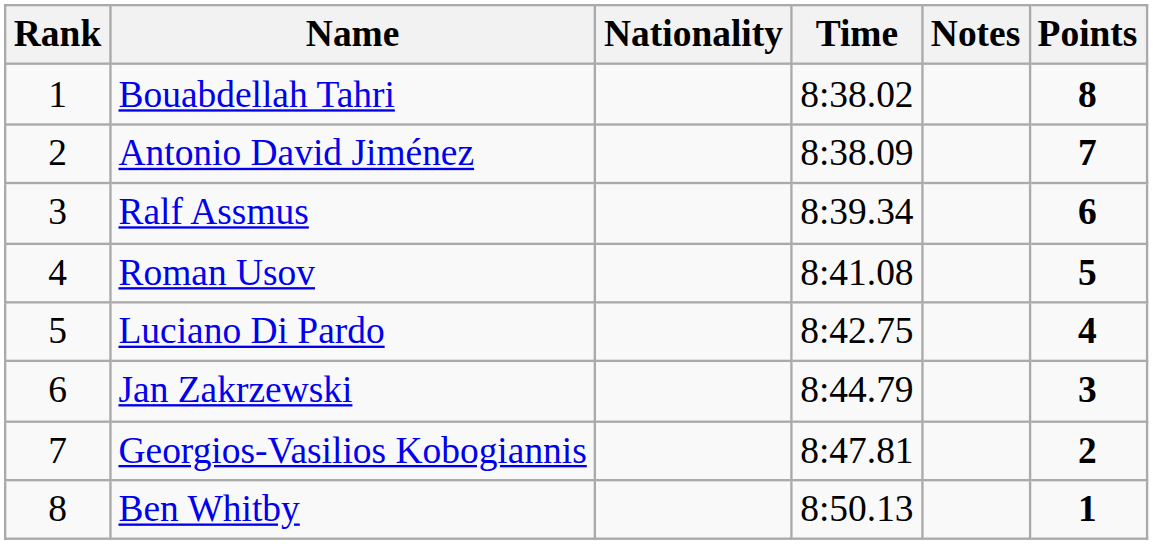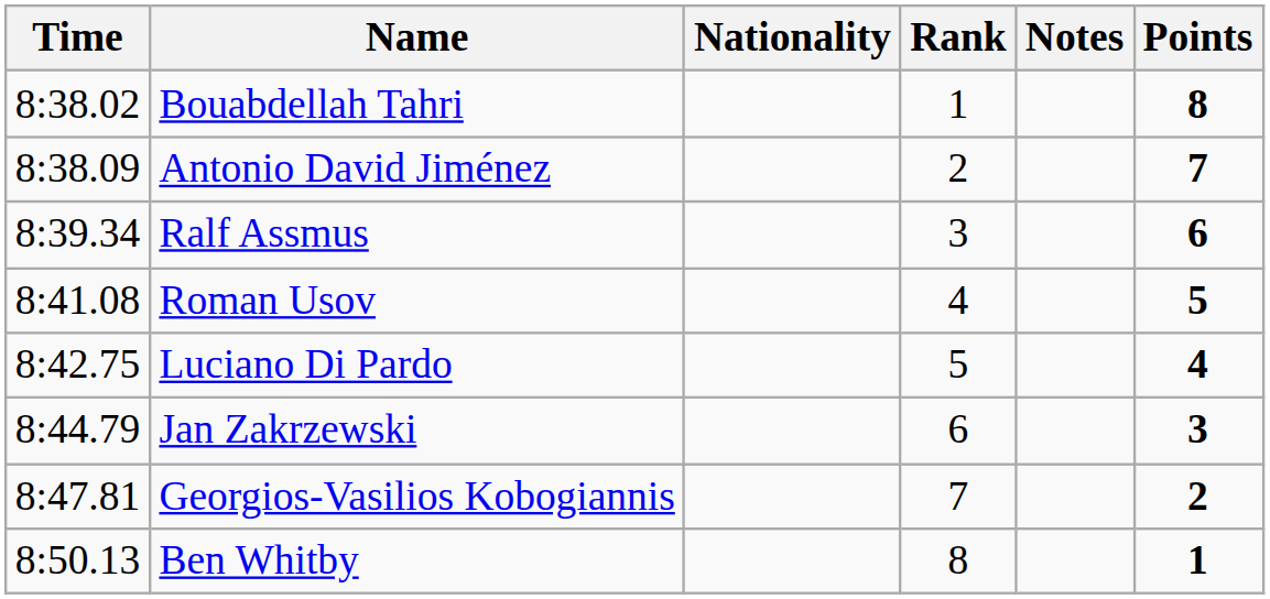 <table class="wikitable sortable" style="text-align:center">
 <tr>
-<th>Rank</th>
+<th>Time</th>
 <th>Name</th>
 <th>Nationality</th>
-<th>Time</th>
+<th>Rank</th>
 <th>Notes</th>
 <th>Points</th>
 </tr>
 <tr>
-<td>1</td>
+<td>8:38.02</td>
 <td align=left><a href='#'>Bouabdellah Tahri</a></td>
 <td align=left></td>
-<td>8:38.02</td>
+<td>1</td>
 <td></td>
 <td><strong>8</strong></td>
 </tr>
 <tr>
-<td>2</td>
+<td>8:38.09</td>
 <td align=left><a href='#'>Antonio David Jiménez</a></td>
 <td align=left></td>
-<td>8:38.09</td>
+<td>2</td>
 <td></td>
 <td><strong>7</strong></td>
 </tr>
 <tr>
-<td>3</td>
+<td>8:39.34</td>
 <td align=left><a href='#'>Ralf Assmus</a></td>
 <td align=left></td>
-<td>8:39.34</td>
+<td>3</td>
 <td></td>
 <td><strong>6</strong></td>
 </tr>
 <tr>
-<td>4</td>
+<td>8:41.08</td>
 <td align=left><a href='#'>Roman Usov</a></td>
 <td align=left></td>
-<td>8:41.08</td>
+<td>4</td>
 <td></td>
 <td><strong>5</strong></td>
 </tr>
 <tr>
-<td>5</td>
+<td>8:42.75</td>
 <td align=left><a href='#'>Luciano Di Pardo</a></td>
 <td align=left></td>
-<td>8:42.75</td>
+<td>5</td>
 <td></td>
 <td><strong>4</strong></td>
 </tr>
 <tr>
-<td>6</td>
+<td>8:44.79</td>
 <td align=left><a href='#'>Jan Zakrzewski</a></td>
 <td align=left></td>
-<td>8:44.79</td>
+<td>6</td>
 <td></td>
 <td><strong>3</strong></td>
 </tr>
 <tr>
-<td>7</td>
+<td>8:47.81</td>
 <td align=left><a href='#'>Georgios-Vasilios Kobogiannis</a></td>
 <td align=left></td>
-<td>8:47.81</td>
+<td>7</td>
 <td></td>
 <td><strong>2</strong></td>
 </tr>
 <tr>
-<td>8</td>
+<td>8:50.13</td>
 <td align=left><a href='#'>Ben Whitby</a></td>
 <td align=left></td>
-<td>8:50.13</td>
+<td>8</td>
 <td></td>
 <td><strong>1</strong></td>
 </tr>
 </table>
